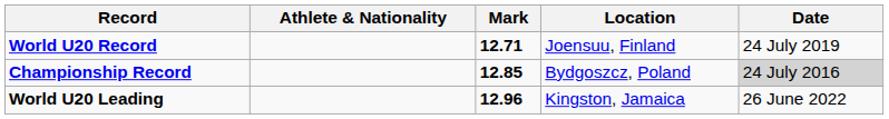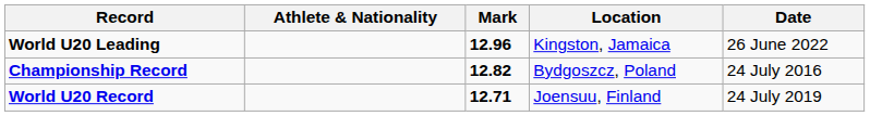 <table class="wikitable" width=65%>
 <tr>
 <th>Record</th>
 <th>Athlete & Nationality</th>
 <th>Mark</th>
 <th>Location</th>
 <th>Date</th>
 </tr>
 <tr>
+<td><strong>World U20 Leading</strong></td>
+<td></td>
+<td><strong>12.96</strong></td>
+<td><a href='#'>Kingston</a>, <a href='#'>Jamaica</a></td>
+<td>26 June 2022</td>
+</tr>
+<tr>
+<td><strong><a href='#'>Championship Record</a></strong></td>
+<td></td>
+<td><strong>12.82</strong></td>
+<td><a href='#'>Bydgoszcz</a>, <a href='#'>Poland</a></td>
+<td>24 July 2016</td>
+</tr>
+<tr>
 <td><strong><a href='#'>World U20 Record</a></strong></td>
 <td></td>
 <td><strong>12.71</strong></td>
 <td><a href='#'>Joensuu</a>, <a href='#'>Finland</a></td>
 <td>24 July 2019</td>
 </tr>
-<tr>
-<td><strong><a href='#'>Championship Record</a></strong></td>
-<td></td>
-<td><strong>12.85</strong></td>
-<td><a href='#'>Bydgoszcz</a>, <a href='#'>Poland</a></td>
-<td style="background: lightgrey;">24 July 2016</td>
-</tr>
-<tr>
-<td><strong>World U20 Leading</strong></td>
-<td></td>
-<td><strong>12.96</strong></td>
-<td><a href='#'>Kingston</a>, <a href='#'>Jamaica</a></td>
-<td>26 June 2022</td>
-</tr>
 </table>
